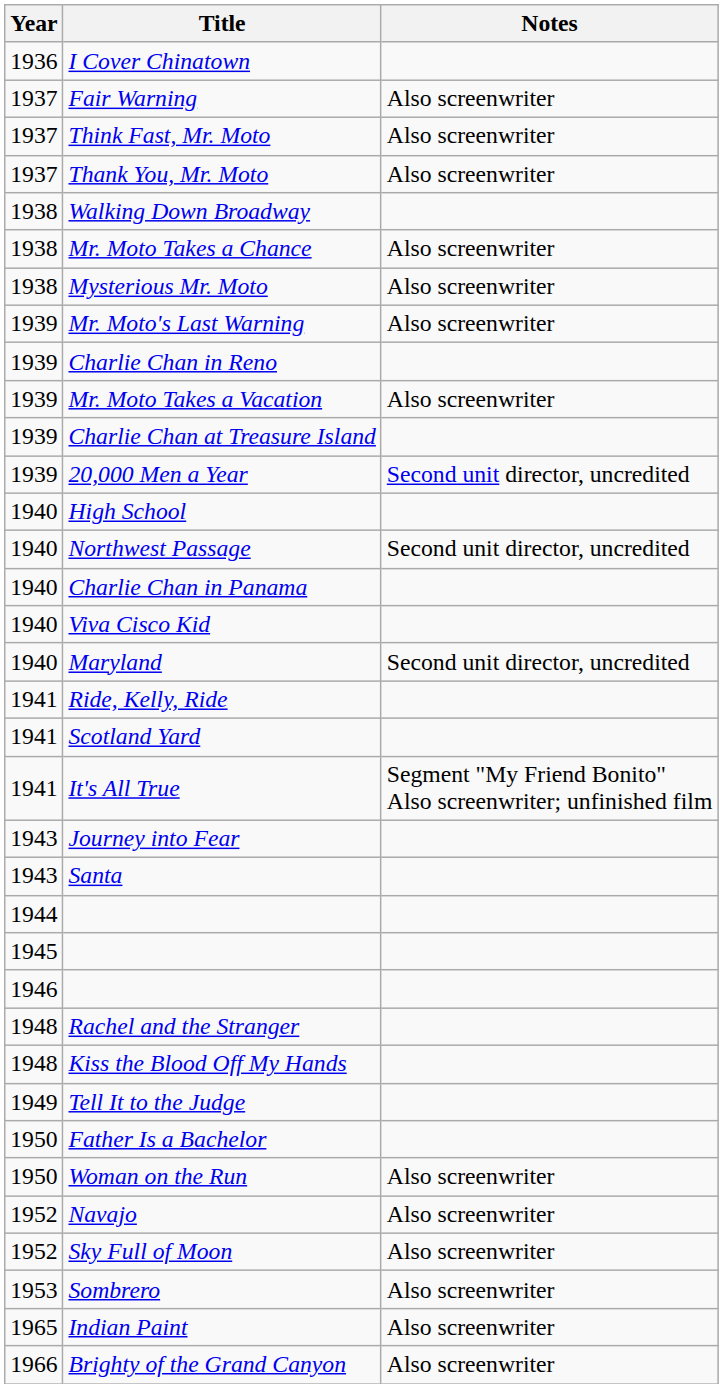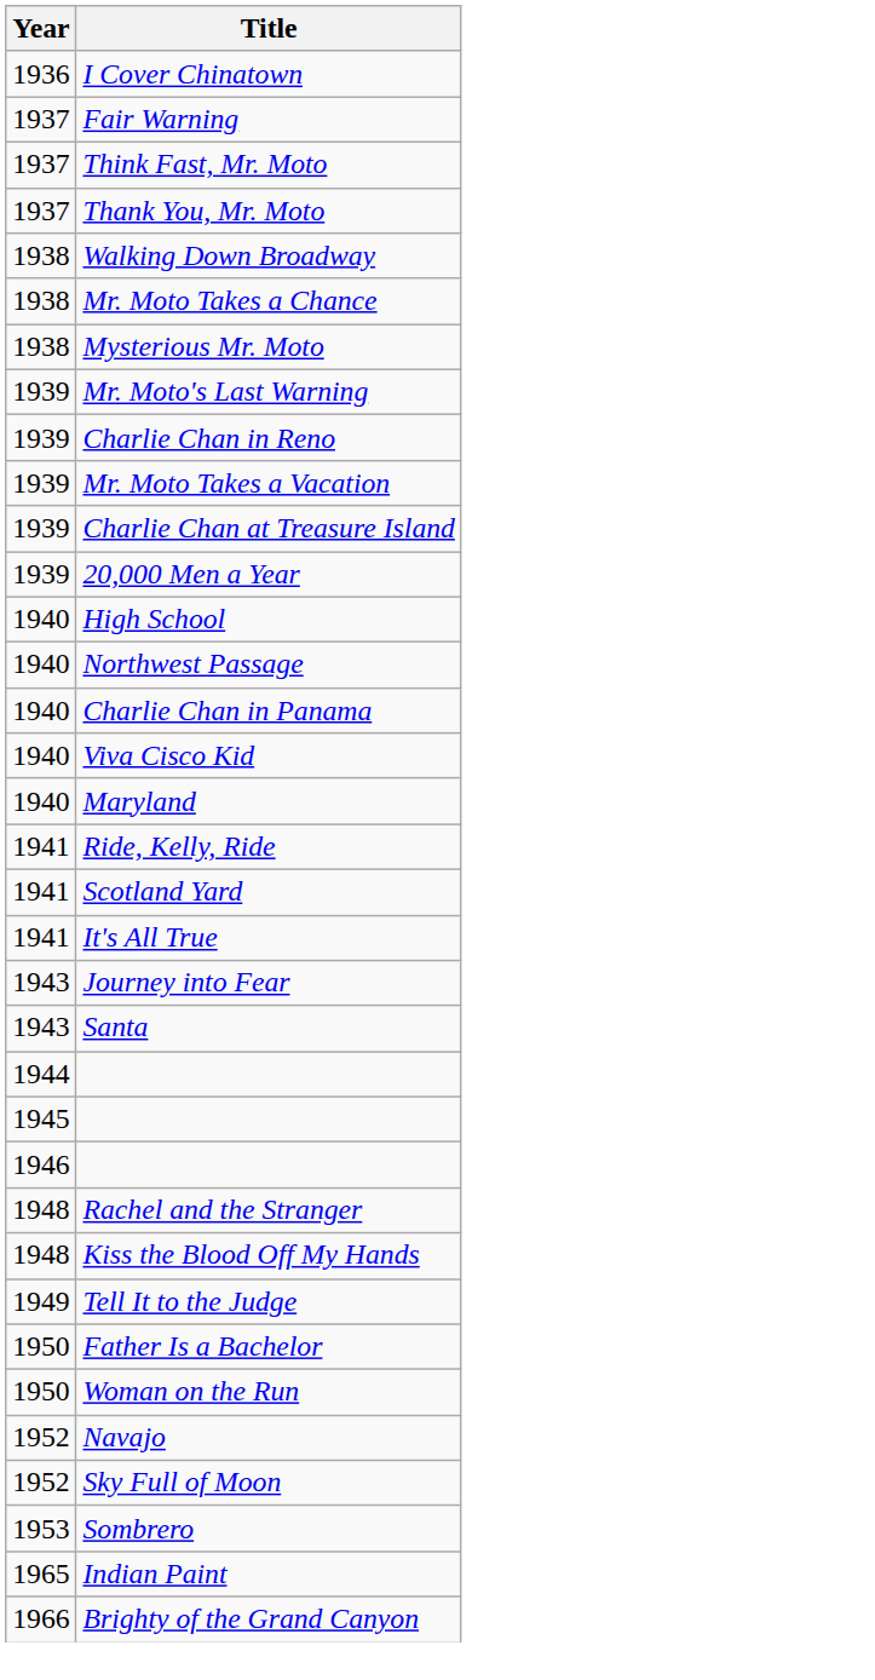 <table class="wikitable sortable">
 <tr>
 <th>Year</th>
 <th>Title</th>
-<th class="unsortable">Notes</th>
 </tr>
 <tr>
 <td>1936</td>
 <td><em><a href='#'>I Cover Chinatown</a></em></td>
-<td></td>
 </tr>
 <tr>
 <td>1937</td>
 <td><em><a href='#'>Fair Warning</a></em></td>
-<td>Also screenwriter</td>
 </tr>
 <tr>
 <td>1937</td>
 <td><em><a href='#'>Think Fast, Mr. Moto</a></em></td>
-<td>Also screenwriter</td>
 </tr>
 <tr>
 <td>1937</td>
 <td><em><a href='#'>Thank You, Mr. Moto</a></em></td>
-<td>Also screenwriter</td>
 </tr>
 <tr>
 <td>1938</td>
 <td><em><a href='#'>Walking Down Broadway</a></em></td>
-<td></td>
 </tr>
 <tr>
 <td>1938</td>
 <td><em><a href='#'>Mr. Moto Takes a Chance</a></em></td>
-<td>Also screenwriter</td>
 </tr>
 <tr>
 <td>1938</td>
 <td><em><a href='#'>Mysterious Mr. Moto</a></em></td>
-<td>Also screenwriter</td>
 </tr>
 <tr>
 <td>1939</td>
 <td><em><a href='#'>Mr. Moto's Last Warning</a></em></td>
-<td>Also screenwriter</td>
 </tr>
 <tr>
 <td>1939</td>
 <td><em><a href='#'>Charlie Chan in Reno</a></em></td>
-<td></td>
 </tr>
 <tr>
 <td>1939</td>
 <td><em><a href='#'>Mr. Moto Takes a Vacation</a></em></td>
-<td>Also screenwriter</td>
 </tr>
 <tr>
 <td>1939</td>
 <td><em><a href='#'>Charlie Chan at Treasure Island</a></em></td>
-<td></td>
 </tr>
 <tr>
 <td>1939</td>
 <td><em><a href='#'>20,000 Men a Year</a></em></td>
-<td><a href='#'>Second unit</a> director, uncredited</td>
 </tr>
 <tr>
 <td>1940</td>
 <td><em><a href='#'>High School</a></em></td>
-<td></td>
 </tr>
 <tr>
 <td>1940</td>
 <td><em><a href='#'>Northwest Passage</a></em></td>
-<td>Second unit director, uncredited</td>
 </tr>
 <tr>
 <td>1940</td>
 <td><em><a href='#'>Charlie Chan in Panama</a></em></td>
-<td></td>
 </tr>
 <tr>
 <td>1940</td>
 <td><em><a href='#'>Viva Cisco Kid</a></em></td>
-<td></td>
 </tr>
 <tr>
 <td>1940</td>
 <td><em><a href='#'>Maryland</a></em></td>
-<td>Second unit director, uncredited</td>
 </tr>
 <tr>
 <td>1941</td>
 <td><em><a href='#'>Ride, Kelly, Ride</a></em></td>
-<td></td>
 </tr>
 <tr>
 <td>1941</td>
 <td><em><a href='#'>Scotland Yard</a></em></td>
-<td></td>
 </tr>
 <tr>
 <td>1941</td>
 <td><em><a href='#'>It's All True</a></em></td>
-<td>Segment "My Friend Bonito"<br>Also screenwriter; unfinished film</td>
 </tr>
 <tr>
 <td>1943</td>
 <td><em><a href='#'>Journey into Fear</a></em></td>
-<td></td>
 </tr>
 <tr>
 <td>1943</td>
 <td><em><a href='#'>Santa</a></em></td>
-<td></td>
 </tr>
 <tr>
 <td>1944</td>
 <td><em></em></td>
-<td></td>
 </tr>
 <tr>
 <td>1945</td>
 <td><em></em></td>
-<td></td>
 </tr>
 <tr>
 <td>1946</td>
 <td><em></em></td>
-<td></td>
 </tr>
 <tr>
 <td>1948</td>
 <td><em><a href='#'>Rachel and the Stranger</a></em></td>
-<td></td>
 </tr>
 <tr>
 <td>1948</td>
 <td><em><a href='#'>Kiss the Blood Off My Hands</a></em></td>
-<td></td>
 </tr>
 <tr>
 <td>1949</td>
 <td><em><a href='#'>Tell It to the Judge</a></em></td>
-<td></td>
 </tr>
 <tr>
 <td>1950</td>
 <td><em><a href='#'>Father Is a Bachelor</a></em></td>
-<td></td>
 </tr>
 <tr>
 <td>1950</td>
 <td><em><a href='#'>Woman on the Run</a></em></td>
-<td>Also screenwriter</td>
 </tr>
 <tr>
 <td>1952</td>
 <td><em><a href='#'>Navajo</a></em></td>
-<td>Also screenwriter</td>
 </tr>
 <tr>
 <td>1952</td>
 <td><em><a href='#'>Sky Full of Moon</a></em></td>
-<td>Also screenwriter</td>
 </tr>
 <tr>
 <td>1953</td>
 <td><em><a href='#'>Sombrero</a></em></td>
-<td>Also screenwriter</td>
 </tr>
 <tr>
 <td>1965</td>
 <td><em><a href='#'>Indian Paint</a></em></td>
-<td>Also screenwriter</td>
 </tr>
 <tr>
 <td>1966</td>
 <td><em><a href='#'>Brighty of the Grand Canyon</a></em></td>
-<td>Also screenwriter</td>
 </tr>
 </table>
